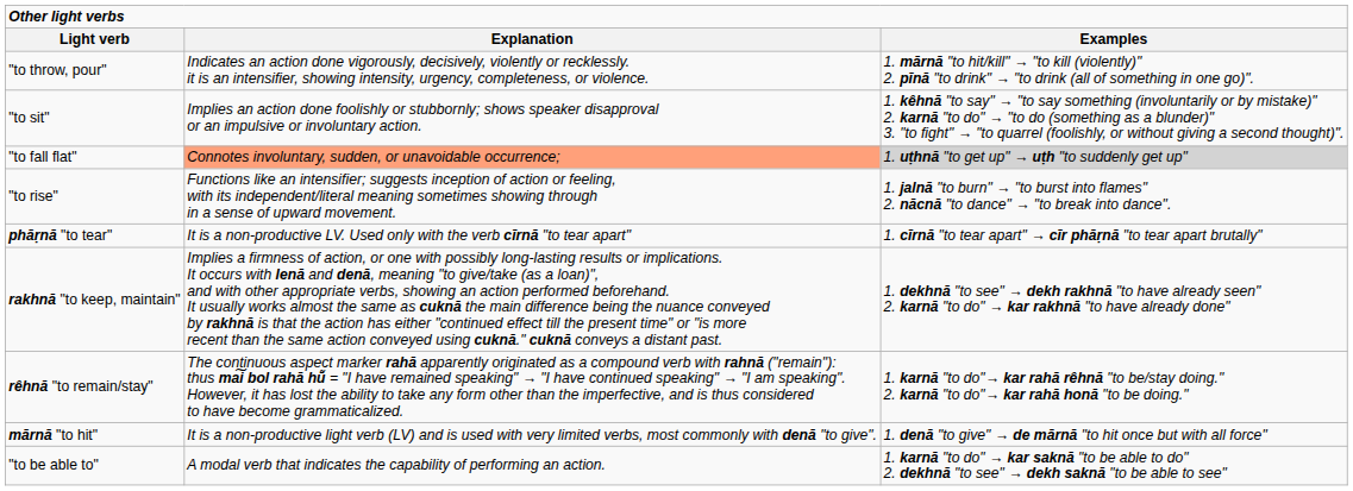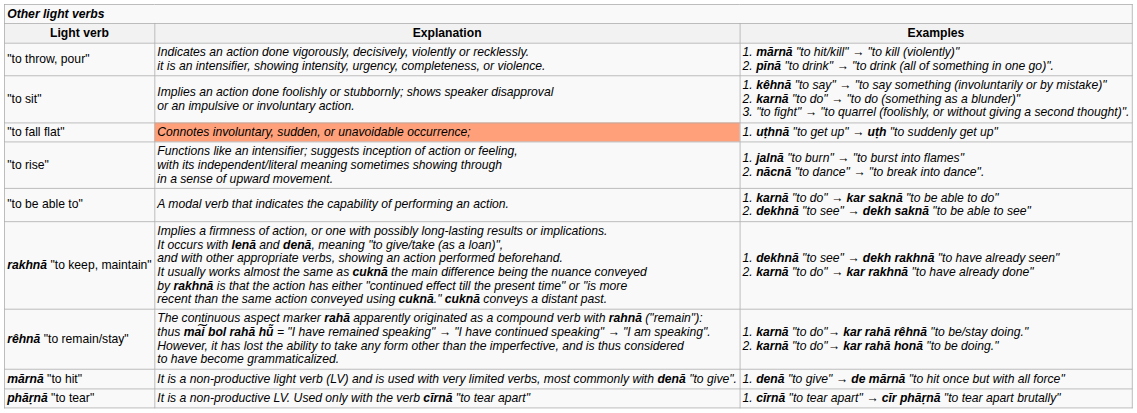 <table class="wikitable">
 <tr>
 <td colspan="3"><strong><em>Other light verbs</em></strong></td>
 </tr>
 <tr>
 <th>Light verb</th>
 <th>Explanation</th>
 <th>Examples</th>
 </tr>
 <tr>
 <td><strong><em></em></strong> "to throw, pour"</td>
 <td><em>Indicates an action done vigorously, decisively, violently or recklessly.</em><br><em>it is an intensifier, showing intensity, urgency, completeness, or violence.</em></td>
 <td><em>1. <strong>mārnā</strong> "to hit/kill" → <strong></strong> "to kill (violently)"</em><br><em>2. <strong>pīnā</strong> "to drink" → <strong></strong> "to drink (all of something in one go)".</em></td>
 </tr>
 <tr>
 <td><strong><em></em></strong> "to sit"</td>
 <td><em>Implies an action done foolishly or stubbornly; shows speaker disapproval</em><br><em>or an impulsive or involuntary action.</em></td>
 <td><em>1. <strong>kêhnā</strong> "to say" → <strong></strong> "to say something (involuntarily or by mistake)"</em><br><em>2. <strong>karnā</strong> "to do" → <strong></strong> "to do (something as a blunder)"</em><br><em>3. <strong></strong> "to fight" → <strong></strong> "to quarrel (foolishly, or without giving a second thought)".</em></td>
 </tr>
 <tr>
 <td><strong><em></em></strong> "to fall flat"</td>
 <td style="background: lightsalmon;"><em>Connotes involuntary, sudden, or unavoidable occurrence;</em></td>
-<td style="background: lightgrey;"><em>1. <strong>uṭhnā</strong> "to get up" → <strong>uṭh </strong> "to suddenly get up"</em></td>
+<td><em>1. <strong>uṭhnā</strong> "to get up" → <strong>uṭh </strong> "to suddenly get up"</em></td>
 </tr>
 <tr>
 <td><strong><em></em></strong> "to rise"</td>
 <td><em>Functions like an intensifier; suggests inception of action or feeling,</em><br><em>with its independent/literal meaning sometimes showing through</em><br><em>in a sense of upward movement.</em></td>
 <td><em>1. <strong>jalnā</strong> "to burn" → <strong></strong> "to burst into flames"</em><br><em>2. <strong>nācnā</strong> "to dance" → <strong></strong> "to break into dance".</em></td>
 </tr>
 <tr>
-<td><strong><em>phāṛnā</em></strong> "to tear"</td>
-<td><em>It is a non-productive LV. Used only with the verb <strong>cīrnā</strong> "to tear apart"</em></td>
-<td><em>1. <strong>cīrnā</strong> "to tear apart" → <strong>cīr phāṛnā</strong> "to tear apart brutally"</em></td>
+<td><strong><em></em></strong> "to be able to"</td>
+<td><em>A modal verb that indicates the capability of performing an action.</em></td>
+<td><em>1. <strong>karnā</strong> "to do" → <strong>kar saknā</strong> "to be able to do"</em><br><em>2. <strong>dekhnā</strong> "to see" → <strong>dekh saknā</strong> "to be able to see"</em></td>
 </tr>
 <tr>
 <td><strong><em>rakhnā</em></strong> "to keep, maintain"</td>
 <td><em>Implies a firmness of action, or one with possibly long-lasting results or implications.</em><br><em>It occurs with <strong>lenā</strong> and <strong>denā</strong>, meaning "to give/take (as a loan)",</em><br><em>and with other appropriate verbs, showing an action performed beforehand.</em><br><em>It usually works almost the same as <strong>cuknā</strong> the main difference being the nuance conveyed</em><br><em>by <strong>rakhnā</strong> is that the action has either "continued effect till the present time" or "is more</em><br><em>recent than the same action conveyed using <strong>cuknā</strong>." <strong>cuknā</strong> conveys a distant past.</em></td>
 <td><em>1. <strong>dekhnā</strong> "to see" → <strong>dekh rakhnā</strong> "to have already seen"</em><br><em>2. <strong>karnā</strong> "to do" → <strong>kar rakhnā</strong> "to have already done"</em></td>
 </tr>
 <tr>
 <td><strong><em>rêhnā</em></strong> "to remain/stay"</td>
 <td><em>The continuous aspect marker <strong>rahā</strong> apparently originated as a compound verb with <strong>rahnā</strong> ("remain"):</em><br><em>thus <strong>ma͠i bol rahā hū̃</strong> = "I have remained speaking" → "I have continued speaking" → "I am speaking".</em><br><em>However, it has lost the ability to take any form other than the imperfective, and is thus considered</em><br><em>to have become grammaticalized.</em></td>
 <td><em>1. <strong>karnā</strong> "to do"→ <strong>kar rahā rêhnā</strong> "to be/stay doing."</em><br><em>2. <strong>karnā</strong> "to do"→ <strong>kar rahā honā</strong> "to be doing."</em></td>
 </tr>
 <tr>
 <td><strong><em>mārnā</em></strong> "to hit"</td>
 <td><em>It is a non-productive light verb (LV) and is used with very limited verbs, most commonly with <strong>denā</strong> "to give".</em></td>
 <td><em>1. <strong>denā</strong> "to give" → <strong>de mārnā</strong> "to hit once but with all force"</em></td>
 </tr>
 <tr>
-<td><strong><em></em></strong> "to be able to"</td>
-<td><em>A modal verb that indicates the capability of performing an action.</em></td>
-<td><em>1. <strong>karnā</strong> "to do" → <strong>kar saknā</strong> "to be able to do"</em><br><em>2. <strong>dekhnā</strong> "to see" → <strong>dekh saknā</strong> "to be able to see"</em></td>
+<td><strong><em>phāṛnā</em></strong> "to tear"</td>
+<td><em>It is a non-productive LV. Used only with the verb <strong>cīrnā</strong> "to tear apart"</em></td>
+<td><em>1. <strong>cīrnā</strong> "to tear apart" → <strong>cīr phāṛnā</strong> "to tear apart brutally"</em></td>
 </tr>
 </table>
